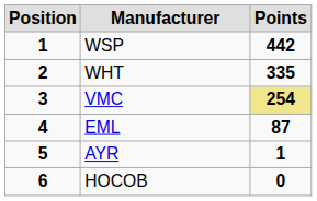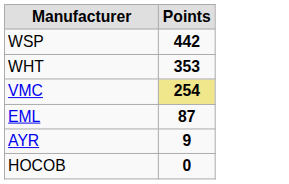 <table class="wikitable">
 <tr align="center" style="background:#dfdfdf;">
-<td width="50"><strong>Position</strong></td>
 <td width="150"><strong>Manufacturer</strong></td>
 <td width="50"><strong>Points</strong></td>
 </tr>
 <tr align="center">
-<td><strong>1</strong></td>
 <td align="left">WSP</td>
 <td><strong>442</strong></td>
 </tr>
 <tr align="center">
-<td><strong>2</strong></td>
 <td align="left">WHT</td>
-<td><strong>335</strong></td>
+<td><strong>353</strong></td>
 </tr>
 <tr align="center">
-<td><strong>3</strong></td>
 <td align="left"><a href='#'>VMC</a></td>
 <td style="background: khaki;"><strong>254</strong></td>
 </tr>
 <tr align="center">
-<td><strong>4</strong></td>
 <td align="left"><a href='#'>EML</a></td>
 <td><strong>87</strong></td>
 </tr>
 <tr align="center">
-<td><strong>5</strong></td>
 <td align="left"><a href='#'>AYR</a></td>
-<td><strong>1</strong></td>
+<td><strong>9</strong></td>
 </tr>
 <tr align="center">
-<td><strong>6</strong></td>
 <td align="left">HOCOB</td>
 <td><strong>0</strong></td>
 </tr>
 </table>
